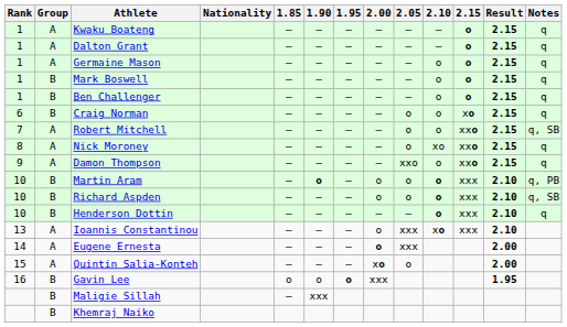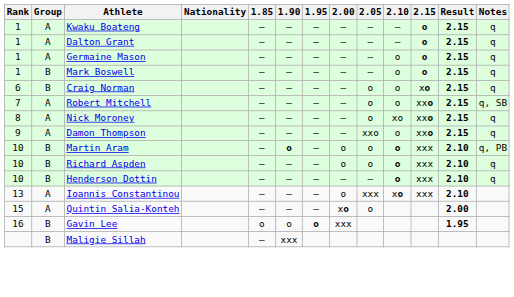 <table class="wikitable sortable" style="text-align:center;font-size:95%">
 <tr>
 <th>Rank</th>
 <th>Group</th>
 <th>Athlete</th>
 <th>Nationality</th>
 <th>1.85</th>
 <th>1.90</th>
 <th>1.95</th>
 <th>2.00</th>
 <th>2.05</th>
 <th>2.10</th>
 <th>2.15</th>
 <th>Result</th>
 <th>Notes</th>
 </tr>
 <tr bgcolor=ddffdd>
 <td>1</td>
 <td>A</td>
 <td align="left"><a href='#'>Kwaku Boateng</a></td>
 <td align=left></td>
 <td>–</td>
 <td>–</td>
 <td>–</td>
 <td>–</td>
 <td>–</td>
 <td>–</td>
 <td><strong>o</strong></td>
 <td><strong>2.15</strong></td>
 <td>q</td>
 </tr>
 <tr bgcolor=ddffdd>
 <td>1</td>
 <td>A</td>
 <td align="left"><a href='#'>Dalton Grant</a></td>
 <td align=left></td>
 <td>–</td>
 <td>–</td>
 <td>–</td>
 <td>–</td>
 <td>–</td>
 <td>–</td>
 <td><strong>o</strong></td>
 <td><strong>2.15</strong></td>
 <td>q</td>
 </tr>
 <tr bgcolor=ddffdd>
 <td>1</td>
 <td>A</td>
 <td align="left"><a href='#'>Germaine Mason</a></td>
 <td align=left></td>
 <td>–</td>
 <td>–</td>
 <td>–</td>
 <td>–</td>
 <td>–</td>
 <td>o</td>
 <td><strong>o</strong></td>
 <td><strong>2.15</strong></td>
 <td>q</td>
 </tr>
 <tr bgcolor=ddffdd>
 <td>1</td>
 <td>B</td>
 <td align="left"><a href='#'>Mark Boswell</a></td>
-<td align=left></td>
-<td>–</td>
-<td>–</td>
-<td>–</td>
-<td>–</td>
-<td>–</td>
-<td>o</td>
-<td><strong>o</strong></td>
-<td><strong>2.15</strong></td>
-<td>q</td>
-</tr>
-<tr bgcolor=ddffdd>
-<td>1</td>
-<td>B</td>
-<td align="left"><a href='#'>Ben Challenger</a></td>
 <td align=left></td>
 <td>–</td>
 <td>–</td>
 <td>–</td>
 <td>–</td>
 <td>–</td>
 <td>o</td>
 <td><strong>o</strong></td>
 <td><strong>2.15</strong></td>
 <td>q</td>
 </tr>
 <tr bgcolor=ddffdd>
 <td>6</td>
 <td>B</td>
 <td align="left"><a href='#'>Craig Norman</a></td>
 <td align=left></td>
 <td>–</td>
 <td>–</td>
 <td>–</td>
 <td>–</td>
 <td>o</td>
 <td>o</td>
 <td>x<strong>o</strong></td>
 <td><strong>2.15</strong></td>
 <td>q</td>
 </tr>
 <tr bgcolor=ddffdd>
 <td>7</td>
 <td>A</td>
 <td align="left"><a href='#'>Robert Mitchell</a></td>
 <td align=left></td>
 <td>–</td>
 <td>–</td>
 <td>–</td>
 <td>–</td>
 <td>o</td>
 <td>o</td>
 <td>xx<strong>o</strong></td>
 <td><strong>2.15</strong></td>
 <td>q, SB</td>
 </tr>
 <tr bgcolor=ddffdd>
 <td>8</td>
 <td>A</td>
 <td align="left"><a href='#'>Nick Moroney</a></td>
 <td align=left></td>
 <td>–</td>
 <td>–</td>
 <td>–</td>
 <td>–</td>
 <td>o</td>
 <td>xo</td>
 <td>xx<strong>o</strong></td>
 <td><strong>2.15</strong></td>
 <td>q</td>
 </tr>
 <tr bgcolor=ddffdd>
 <td>9</td>
 <td>A</td>
 <td align="left"><a href='#'>Damon Thompson</a></td>
 <td align=left></td>
 <td>–</td>
 <td>–</td>
 <td>–</td>
 <td>–</td>
 <td>xxo</td>
 <td>o</td>
 <td>xx<strong>o</strong></td>
 <td><strong>2.15</strong></td>
 <td>q</td>
 </tr>
 <tr bgcolor=ddffdd>
 <td>10</td>
 <td>B</td>
 <td align="left"><a href='#'>Martin Aram</a></td>
 <td align=left></td>
 <td>–</td>
 <td><strong>o</strong></td>
 <td>–</td>
 <td>o</td>
 <td>o</td>
 <td><strong>o</strong></td>
 <td>xxx</td>
 <td><strong>2.10</strong></td>
 <td>q, PB</td>
 </tr>
 <tr bgcolor=ddffdd>
 <td>10</td>
 <td>B</td>
 <td align="left"><a href='#'>Richard Aspden</a></td>
 <td align=left></td>
 <td>–</td>
 <td>–</td>
 <td>–</td>
 <td>o</td>
 <td>o</td>
 <td><strong>o</strong></td>
 <td>xxx</td>
 <td><strong>2.10</strong></td>
-<td>q, SB</td>
+<td>q</td>
 </tr>
 <tr bgcolor=ddffdd>
 <td>10</td>
 <td>B</td>
 <td align="left"><a href='#'>Henderson Dottin</a></td>
 <td align=left></td>
 <td>–</td>
 <td>–</td>
 <td>–</td>
 <td>–</td>
 <td>–</td>
 <td><strong>o</strong></td>
 <td>xxx</td>
 <td><strong>2.10</strong></td>
 <td>q</td>
 </tr>
 <tr>
 <td>13</td>
 <td>A</td>
 <td align="left"><a href='#'>Ioannis Constantinou</a></td>
 <td align=left></td>
 <td>–</td>
 <td>–</td>
 <td>–</td>
 <td>o</td>
 <td>xxx</td>
 <td>x<strong>o</strong></td>
 <td>xxx</td>
 <td><strong>2.10</strong></td>
-<td></td>
-</tr>
-<tr>
-<td>14</td>
-<td>A</td>
-<td align="left"><a href='#'>Eugene Ernesta</a></td>
-<td align=left></td>
-<td>–</td>
-<td>–</td>
-<td>–</td>
-<td><strong>o</strong></td>
-<td>xxx</td>
-<td></td>
-<td></td>
-<td><strong>2.00</strong></td>
 <td></td>
 </tr>
 <tr>
 <td>15</td>
 <td>A</td>
 <td align="left"><a href='#'>Quintin Salia-Konteh</a></td>
 <td align=left></td>
 <td>–</td>
 <td>–</td>
 <td>–</td>
 <td>x<strong>o</strong></td>
 <td>o</td>
 <td></td>
 <td></td>
 <td><strong>2.00</strong></td>
 <td></td>
 </tr>
 <tr>
 <td>16</td>
 <td>B</td>
 <td align="left"><a href='#'>Gavin Lee</a></td>
 <td align=left></td>
 <td>o</td>
 <td>o</td>
 <td><strong>o</strong></td>
 <td>xxx</td>
 <td></td>
 <td></td>
 <td></td>
 <td><strong>1.95</strong></td>
 <td></td>
 </tr>
 <tr>
 <td></td>
 <td>B</td>
 <td align="left"><a href='#'>Maligie Sillah</a></td>
 <td align=left></td>
 <td>–</td>
 <td>xxx</td>
 <td></td>
 <td></td>
 <td></td>
 <td></td>
 <td></td>
 <td><strong></strong></td>
 <td></td>
 </tr>
-<tr>
-<td></td>
-<td>B</td>
-<td align="left"><a href='#'>Khemraj Naiko</a></td>
-<td align=left></td>
-<td></td>
-<td></td>
-<td></td>
-<td></td>
-<td></td>
-<td></td>
-<td></td>
-<td><strong></strong></td>
-<td></td>
-</tr>
 </table>
